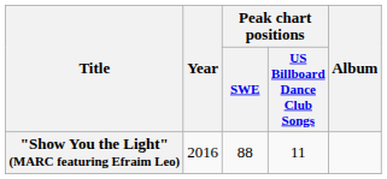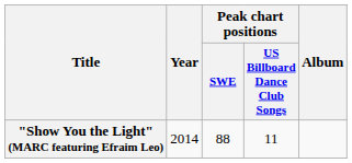 <table class="wikitable plainrowheaders" style="text-align:center;">
 <tr>
 <th scope="col" rowspan="2">Title</th>
 <th scope="col" rowspan="2">Year</th>
 <th scope="col" colspan="2">Peak chart positions</th>
 <th scope="col" rowspan="2">Album</th>
 </tr>
 <tr>
 <th scope="col" style="width:3em;font-size:85%;"><a href='#'>SWE</a><br></th>
 <th scope="col" style="width:3em;font-size:85%;"><a href='#'>US<br>Billboard <br>Dance Club Songs</a></th>
 </tr>
 <tr>
 <th scope="row">"Show You the Light" <br><small>(MARC featuring Efraim Leo)</small></th>
-<td>2016</td>
+<td>2014</td>
 <td>88</td>
 <td>11<br></td>
 <td></td>
 </tr>
 </table>
